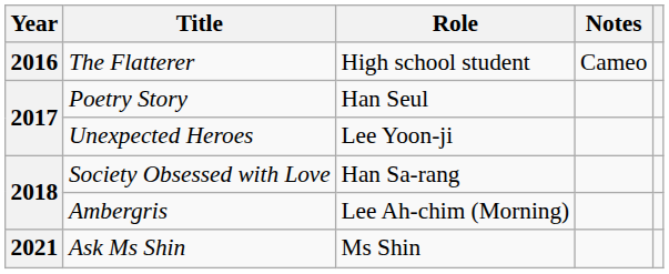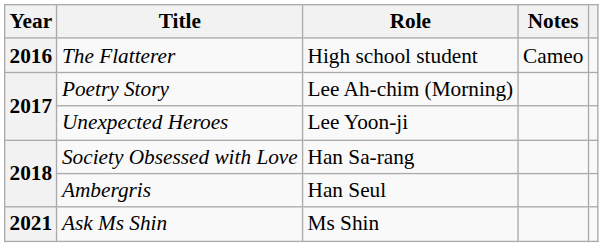 <table class="wikitable plainrowheaders">
 <tr>
 <th scope="col">Year</th>
 <th scope="col">Title</th>
 <th scope="col">Role</th>
 <th scope="col">Notes</th>
 <th scope="col" class="unsortable"></th>
 </tr>
 <tr>
 <th scope="row">2016</th>
 <td><em>The Flatterer</em></td>
 <td>High school student</td>
 <td>Cameo</td>
 <td></td>
 </tr>
 <tr>
 <th scope="row" rowspan="2">2017</th>
 <td><em>Poetry Story</em></td>
-<td>Han Seul</td>
+<td>Lee Ah-chim (Morning)</td>
 <td></td>
 <td align="center"></td>
 </tr>
 <tr>
 <td><em>Unexpected Heroes</em></td>
 <td>Lee Yoon-ji</td>
 <td></td>
 <td align="center"></td>
 </tr>
 <tr>
 <th scope="row" rowspan="2">2018</th>
 <td><em>Society Obsessed with Love</em></td>
 <td>Han Sa-rang</td>
 <td></td>
 <td align="center"></td>
 </tr>
 <tr>
 <td><em>Ambergris</em></td>
-<td>Lee Ah-chim (Morning)</td>
+<td>Han Seul</td>
 <td></td>
 <td align="center"></td>
 </tr>
 <tr>
 <th scope="row" rowspan="1">2021</th>
 <td><em>Ask Ms Shin</em></td>
 <td>Ms Shin</td>
 <td></td>
 <td></td>
 </tr>
 </table>
